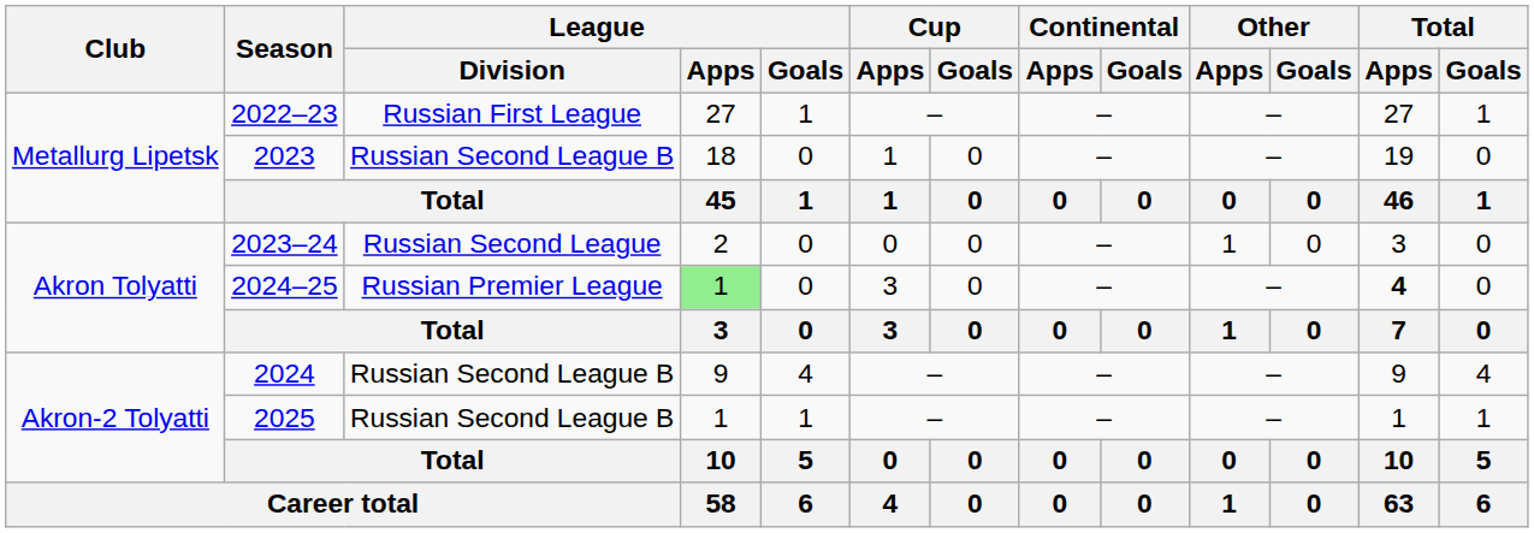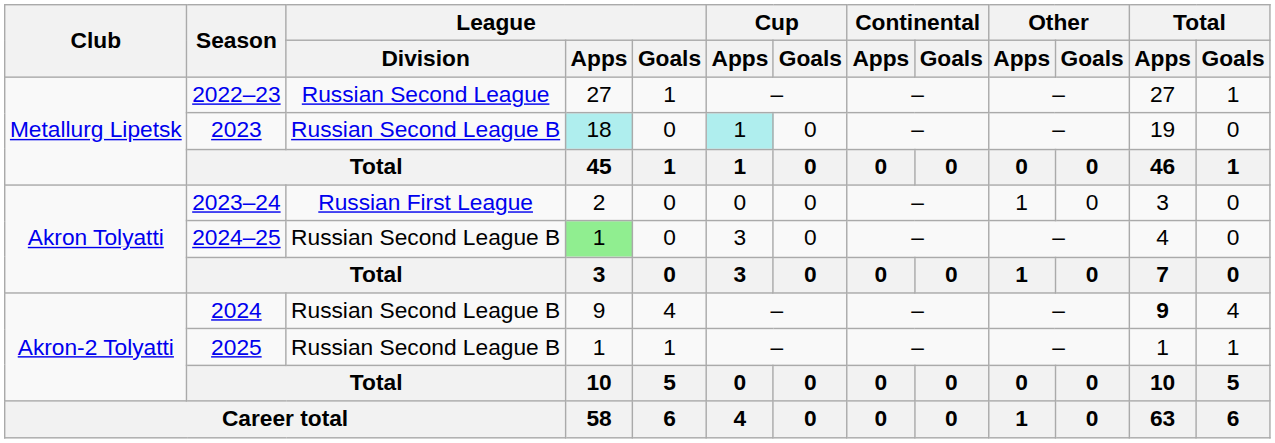 <table class="wikitable" style="text-align: center;">
 <tr>
 <th rowspan=2>Club</th>
 <th rowspan=2>Season</th>
 <th colspan=3>League</th>
 <th colspan=2>Cup</th>
 <th colspan=2>Continental</th>
 <th colspan=2>Other</th>
 <th colspan=2>Total</th>
 </tr>
 <tr>
 <th>Division</th>
 <th>Apps</th>
 <th>Goals</th>
 <th>Apps</th>
 <th>Goals</th>
 <th>Apps</th>
 <th>Goals</th>
 <th>Apps</th>
 <th>Goals</th>
 <th>Apps</th>
 <th>Goals</th>
 </tr>
 <tr>
 <td rowspan="3"><a href='#'>Metallurg Lipetsk</a></td>
 <td><a href='#'>2022–23</a></td>
-<td><a href='#'>Russian First League</a></td>
+<td><a href='#'>Russian Second League</a></td>
 <td>27</td>
 <td>1</td>
 <td colspan=2>–</td>
 <td colspan=2>–</td>
 <td colspan=2>–</td>
 <td>27</td>
 <td>1</td>
 </tr>
 <tr>
 <td><a href='#'>2023</a></td>
 <td><a href='#'>Russian Second League B</a></td>
-<td>18</td>
+<td style="background: paleturquoise;">18</td>
 <td>0</td>
-<td>1</td>
+<td style="background: paleturquoise;">1</td>
 <td>0</td>
 <td colspan=2>–</td>
 <td colspan=2>–</td>
 <td>19</td>
 <td>0</td>
 </tr>
 <tr>
 <th colspan=2>Total</th>
 <th>45</th>
 <th>1</th>
 <th>1</th>
 <th>0</th>
 <th>0</th>
 <th>0</th>
 <th>0</th>
 <th>0</th>
 <th>46</th>
 <th>1</th>
 </tr>
 <tr>
 <td rowspan="3"><a href='#'>Akron Tolyatti</a></td>
 <td><a href='#'>2023–24</a></td>
-<td><a href='#'>Russian Second League</a></td>
+<td><a href='#'>Russian First League</a></td>
 <td>2</td>
 <td>0</td>
 <td>0</td>
 <td>0</td>
 <td colspan=2>–</td>
 <td>1</td>
 <td>0</td>
 <td>3</td>
 <td>0</td>
 </tr>
 <tr>
 <td><a href='#'>2024–25</a></td>
-<td><a href='#'>Russian Premier League</a></td>
+<td>Russian Second League B</td>
 <td style="background: lightgreen;">1</td>
 <td>0</td>
 <td>3</td>
 <td>0</td>
 <td colspan=2>–</td>
 <td colspan=2>–</td>
-<td><strong>4</strong></td>
+<td>4</td>
 <td>0</td>
 </tr>
 <tr>
 <th colspan=2>Total</th>
 <th>3</th>
 <th>0</th>
 <th>3</th>
 <th>0</th>
 <th>0</th>
 <th>0</th>
 <th>1</th>
 <th>0</th>
 <th>7</th>
 <th>0</th>
 </tr>
 <tr>
 <td rowspan="3"><a href='#'>Akron-2 Tolyatti</a></td>
 <td><a href='#'>2024</a></td>
 <td>Russian Second League B</td>
 <td>9</td>
 <td>4</td>
 <td colspan=2>–</td>
 <td colspan=2>–</td>
 <td colspan=2>–</td>
-<td>9</td>
+<td><strong>9</strong></td>
 <td>4</td>
 </tr>
 <tr>
 <td><a href='#'>2025</a></td>
 <td>Russian Second League B</td>
 <td>1</td>
 <td>1</td>
 <td colspan=2>–</td>
 <td colspan=2>–</td>
 <td colspan=2>–</td>
 <td>1</td>
 <td>1</td>
 </tr>
 <tr>
 <th colspan=2>Total</th>
 <th>10</th>
 <th>5</th>
 <th>0</th>
 <th>0</th>
 <th>0</th>
 <th>0</th>
 <th>0</th>
 <th>0</th>
 <th>10</th>
 <th>5</th>
 </tr>
 <tr>
 <th colspan=3>Career total</th>
 <th>58</th>
 <th>6</th>
 <th>4</th>
 <th>0</th>
 <th>0</th>
 <th>0</th>
 <th>1</th>
 <th>0</th>
 <th>63</th>
 <th>6</th>
 </tr>
 </table>
